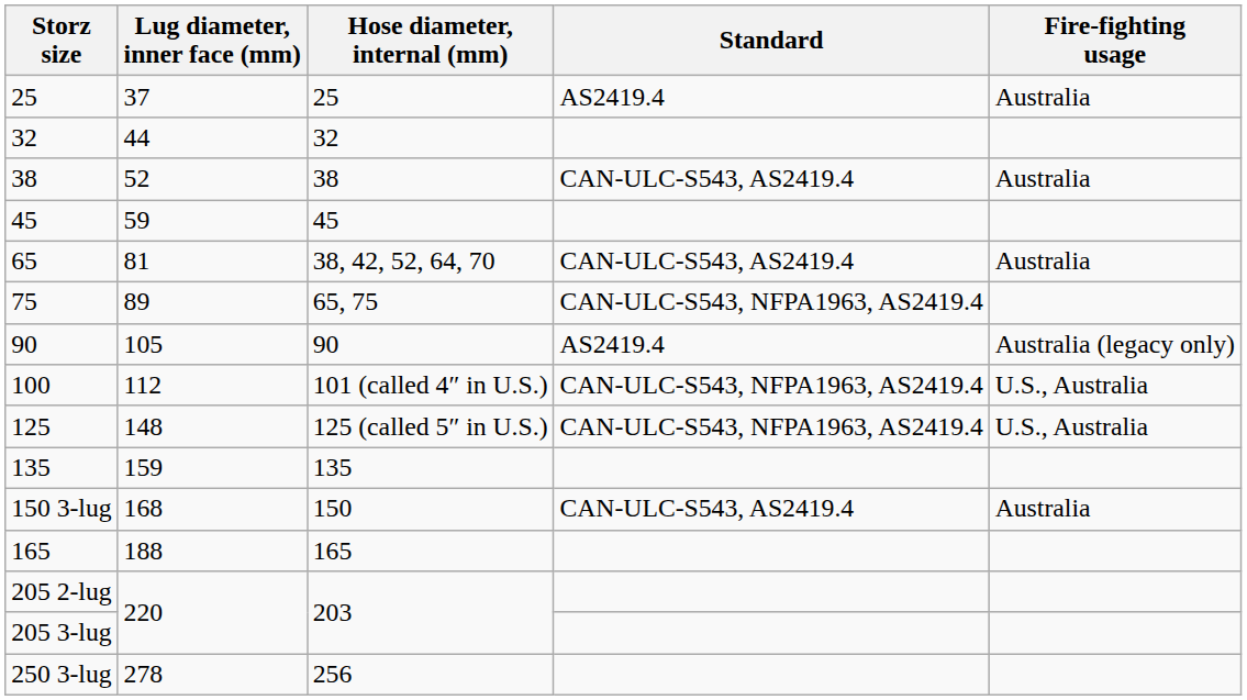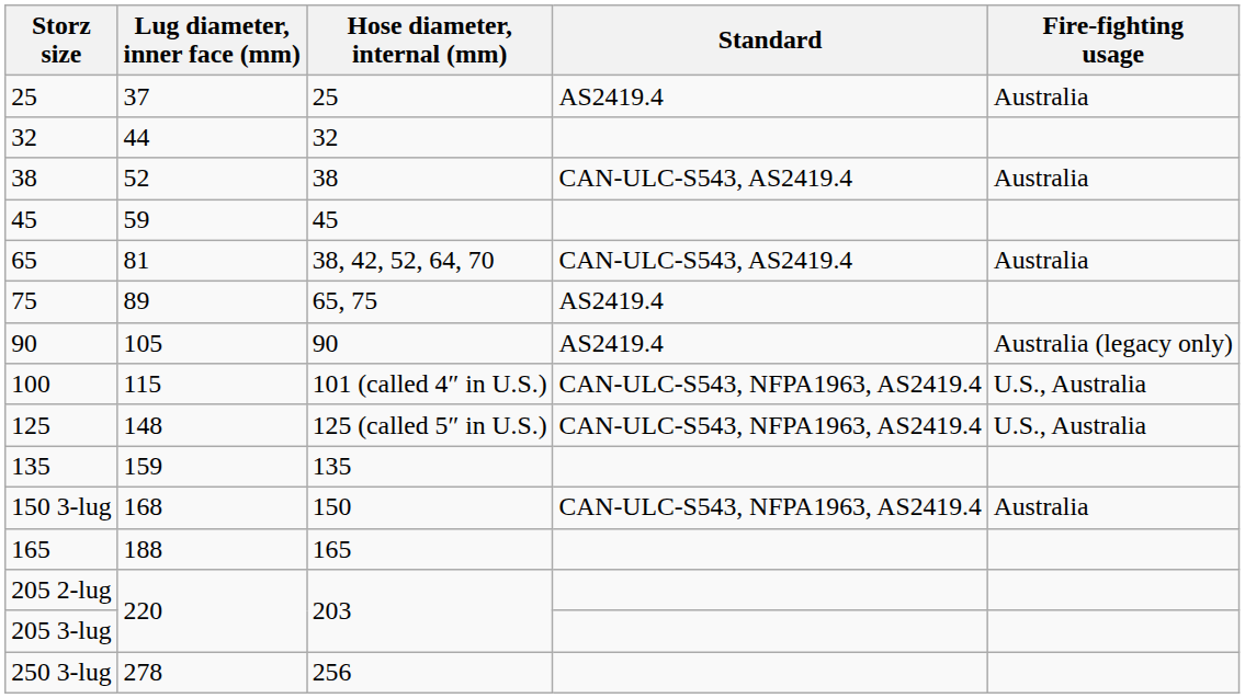 <table class="wikitable">
 <tr>
 <th>Storz <br>size</th>
 <th>Lug diameter, <br>inner face (mm)</th>
 <th>Hose diameter, <br>internal (mm)</th>
 <th>Standard</th>
 <th>Fire-fighting <br>usage</th>
 </tr>
 <tr>
 <td>25</td>
 <td>37</td>
 <td>25</td>
 <td>AS2419.4</td>
 <td>Australia</td>
 </tr>
 <tr>
 <td>32</td>
 <td>44</td>
 <td>32</td>
 <td></td>
 <td></td>
 </tr>
 <tr>
 <td>38</td>
 <td>52</td>
 <td>38</td>
 <td>CAN-ULC-S543, AS2419.4</td>
 <td>Australia</td>
 </tr>
 <tr>
 <td>45</td>
 <td>59</td>
 <td>45</td>
 <td></td>
 <td></td>
 </tr>
 <tr>
 <td>65</td>
 <td>81</td>
 <td>38, 42, 52, 64, 70</td>
 <td>CAN-ULC-S543, AS2419.4</td>
 <td>Australia</td>
 </tr>
 <tr>
 <td>75</td>
 <td>89</td>
 <td>65, 75</td>
-<td>CAN-ULC-S543, NFPA1963, AS2419.4</td>
+<td>AS2419.4</td>
 <td></td>
 </tr>
 <tr>
 <td>90</td>
 <td>105</td>
 <td>90</td>
 <td>AS2419.4</td>
 <td>Australia (legacy only)</td>
 </tr>
 <tr>
 <td>100</td>
-<td>112</td>
+<td>115</td>
 <td>101 (called 4″ in U.S.)</td>
 <td>CAN-ULC-S543, NFPA1963, AS2419.4</td>
 <td>U.S., Australia</td>
 </tr>
 <tr>
 <td>125</td>
 <td>148</td>
 <td>125 (called 5″ in U.S.)</td>
 <td>CAN-ULC-S543, NFPA1963, AS2419.4</td>
 <td>U.S., Australia</td>
 </tr>
 <tr>
 <td>135</td>
 <td>159</td>
 <td>135</td>
 <td></td>
 <td></td>
 </tr>
 <tr>
 <td>150 3-lug</td>
 <td>168</td>
 <td>150</td>
-<td>CAN-ULC-S543, AS2419.4</td>
+<td>CAN-ULC-S543, NFPA1963, AS2419.4</td>
 <td>Australia</td>
 </tr>
 <tr>
 <td>165</td>
 <td>188</td>
 <td>165</td>
 <td></td>
 <td></td>
 </tr>
 <tr>
 <td>205 2-lug</td>
 <td rowspan=2>220</td>
 <td rowspan=2>203</td>
 <td></td>
 <td></td>
 </tr>
 <tr>
 <td>205 3-lug</td>
 <td></td>
 <td></td>
 </tr>
 <tr>
 <td>250 3-lug</td>
 <td>278</td>
 <td>256</td>
 <td></td>
 <td></td>
 </tr>
 </table>
